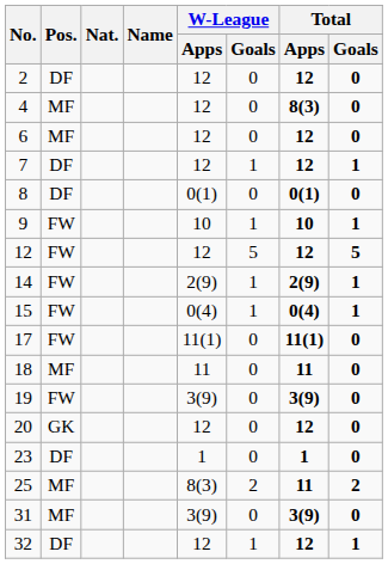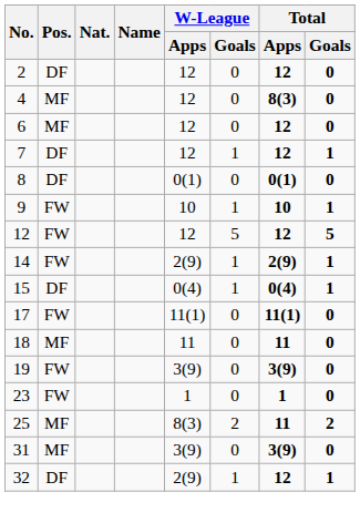 <table class="wikitable sortable" style="text-align:center">
 <tr>
 <th rowspan="2">No.</th>
 <th rowspan="2">Pos.</th>
 <th rowspan="2">Nat.</th>
 <th rowspan="2">Name</th>
 <th colspan="2"><a href='#'>W-League</a></th>
 <th colspan="2">Total</th>
 </tr>
 <tr>
 <th>Apps</th>
 <th>Goals</th>
 <th>Apps</th>
 <th>Goals</th>
 </tr>
 <tr>
 <td>2</td>
 <td>DF</td>
 <td></td>
 <td align=left></td>
 <td>12</td>
 <td>0</td>
 <td><strong>12</strong></td>
 <td><strong>0</strong></td>
 </tr>
 <tr>
 <td>4</td>
 <td>MF</td>
 <td></td>
 <td align=left></td>
 <td>12</td>
 <td>0</td>
 <td><strong>8(3)</strong></td>
 <td><strong>0</strong></td>
 </tr>
 <tr>
 <td>6</td>
 <td>MF</td>
 <td></td>
 <td align=left></td>
 <td>12</td>
 <td>0</td>
 <td><strong>12</strong></td>
 <td><strong>0</strong></td>
 </tr>
 <tr>
 <td>7</td>
 <td>DF</td>
 <td></td>
 <td align=left></td>
 <td>12</td>
 <td>1</td>
 <td><strong>12</strong></td>
 <td><strong>1</strong></td>
 </tr>
 <tr>
 <td>8</td>
 <td>DF</td>
 <td></td>
 <td align=left></td>
 <td>0(1)</td>
 <td>0</td>
 <td><strong>0(1)</strong></td>
 <td><strong>0</strong></td>
 </tr>
 <tr>
 <td>9</td>
 <td>FW</td>
 <td></td>
 <td align=left></td>
 <td>10</td>
 <td>1</td>
 <td><strong>10</strong></td>
 <td><strong>1</strong></td>
 </tr>
 <tr>
 <td>12</td>
 <td>FW</td>
 <td></td>
 <td align=left></td>
 <td>12</td>
 <td>5</td>
 <td><strong>12</strong></td>
 <td><strong>5</strong></td>
 </tr>
 <tr>
 <td>14</td>
 <td>FW</td>
 <td></td>
 <td align=left></td>
 <td>2(9)</td>
 <td>1</td>
 <td><strong>2(9)</strong></td>
 <td><strong>1</strong></td>
 </tr>
 <tr>
 <td>15</td>
-<td>FW</td>
+<td>DF</td>
 <td></td>
 <td align=left></td>
 <td>0(4)</td>
 <td>1</td>
 <td><strong>0(4)</strong></td>
 <td><strong>1</strong></td>
 </tr>
 <tr>
 <td>17</td>
 <td>FW</td>
 <td></td>
 <td align=left></td>
 <td>11(1)</td>
 <td>0</td>
 <td><strong>11(1)</strong></td>
 <td><strong>0</strong></td>
 </tr>
 <tr>
 <td>18</td>
 <td>MF</td>
 <td></td>
 <td align=left></td>
 <td>11</td>
 <td>0</td>
 <td><strong>11</strong></td>
 <td><strong>0</strong></td>
 </tr>
 <tr>
 <td>19</td>
 <td>FW</td>
 <td></td>
 <td align=left></td>
 <td>3(9)</td>
 <td>0</td>
 <td><strong>3(9)</strong></td>
 <td><strong>0</strong></td>
 </tr>
 <tr>
-<td>20</td>
-<td>GK</td>
-<td></td>
-<td align=left></td>
-<td>12</td>
-<td>0</td>
-<td><strong>12</strong></td>
-<td><strong>0</strong></td>
-</tr>
-<tr>
 <td>23</td>
-<td>DF</td>
+<td>FW</td>
 <td></td>
 <td align=left></td>
 <td>1</td>
 <td>0</td>
 <td><strong>1</strong></td>
 <td><strong>0</strong></td>
 </tr>
 <tr>
 <td>25</td>
 <td>MF</td>
 <td></td>
 <td align=left></td>
 <td>8(3)</td>
 <td>2</td>
 <td><strong>11</strong></td>
 <td><strong>2</strong></td>
 </tr>
 <tr>
 <td>31</td>
 <td>MF</td>
 <td></td>
 <td align=left></td>
 <td>3(9)</td>
 <td>0</td>
 <td><strong>3(9)</strong></td>
 <td><strong>0</strong></td>
 </tr>
 <tr>
 <td>32</td>
 <td>DF</td>
 <td></td>
 <td align=left></td>
-<td>12</td>
+<td>2(9)</td>
 <td>1</td>
 <td><strong>12</strong></td>
 <td><strong>1</strong></td>
 </tr>
 </table>
